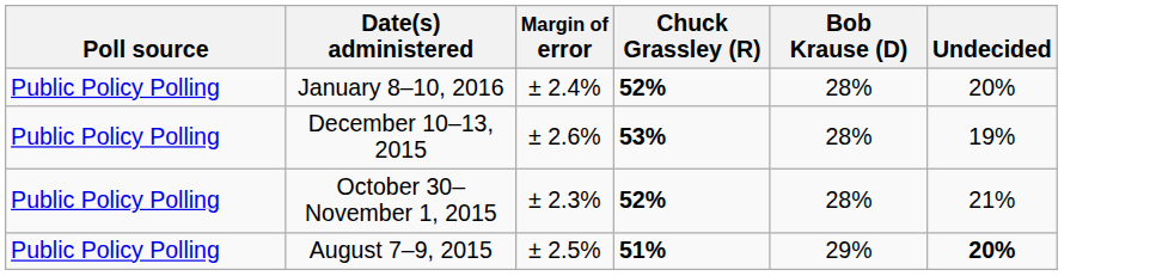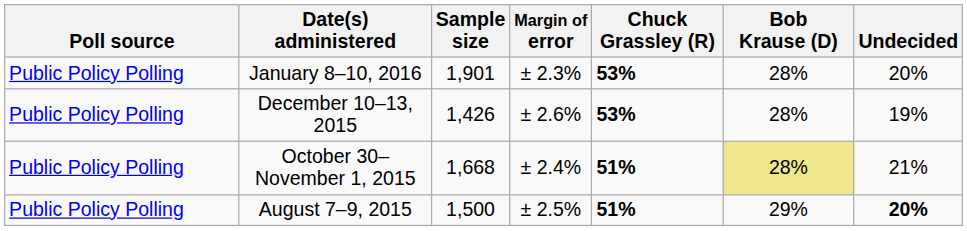 <table class="wikitable">
 <tr valign= bottom>
 <th style="width:185px;">Poll source</th>
 <th style="width:150px;">Date(s)<br>administered</th>
+<th class=small>Sample<br>size</th>
 <th class=small><small>Margin of</small><br>error</th>
 <th style="width:100px;">Chuck<br>Grassley (R)</th>
 <th style="width:100px;">Bob<br>Krause (D)</th>
 <th>Undecided</th>
 </tr>
 <tr>
 <td><a href='#'>Public Policy Polling</a></td>
 <td align=center>January 8–10, 2016</td>
-<td align=center>± 2.4%</td>
-<td><strong>52%</strong></td>
+<td align=center>1,901</td>
+<td align=center>± 2.3%</td>
+<td><strong>53%</strong></td>
 <td align=center>28%</td>
 <td align=center>20%</td>
 </tr>
 <tr>
 <td><a href='#'>Public Policy Polling</a></td>
 <td align=center>December 10–13, 2015</td>
+<td align=center>1,426</td>
 <td align=center>± 2.6%</td>
 <td><strong>53%</strong></td>
 <td align=center>28%</td>
 <td align=center>19%</td>
 </tr>
 <tr>
 <td><a href='#'>Public Policy Polling</a></td>
 <td align=center>October 30–November 1, 2015</td>
-<td align=center>± 2.3%</td>
-<td><strong>52%</strong></td>
-<td align=center>28%</td>
+<td align=center>1,668</td>
+<td align=center>± 2.4%</td>
+<td><strong>51%</strong></td>
+<td align=center style="background: khaki;">28%</td>
 <td align=center>21%</td>
 </tr>
 <tr>
 <td><a href='#'>Public Policy Polling</a></td>
 <td align=center>August 7–9, 2015</td>
+<td align=center>1,500</td>
 <td align=center>± 2.5%</td>
 <td><strong>51%</strong></td>
 <td align=center>29%</td>
 <td align=center><strong>20%</strong></td>
 </tr>
 </table>
